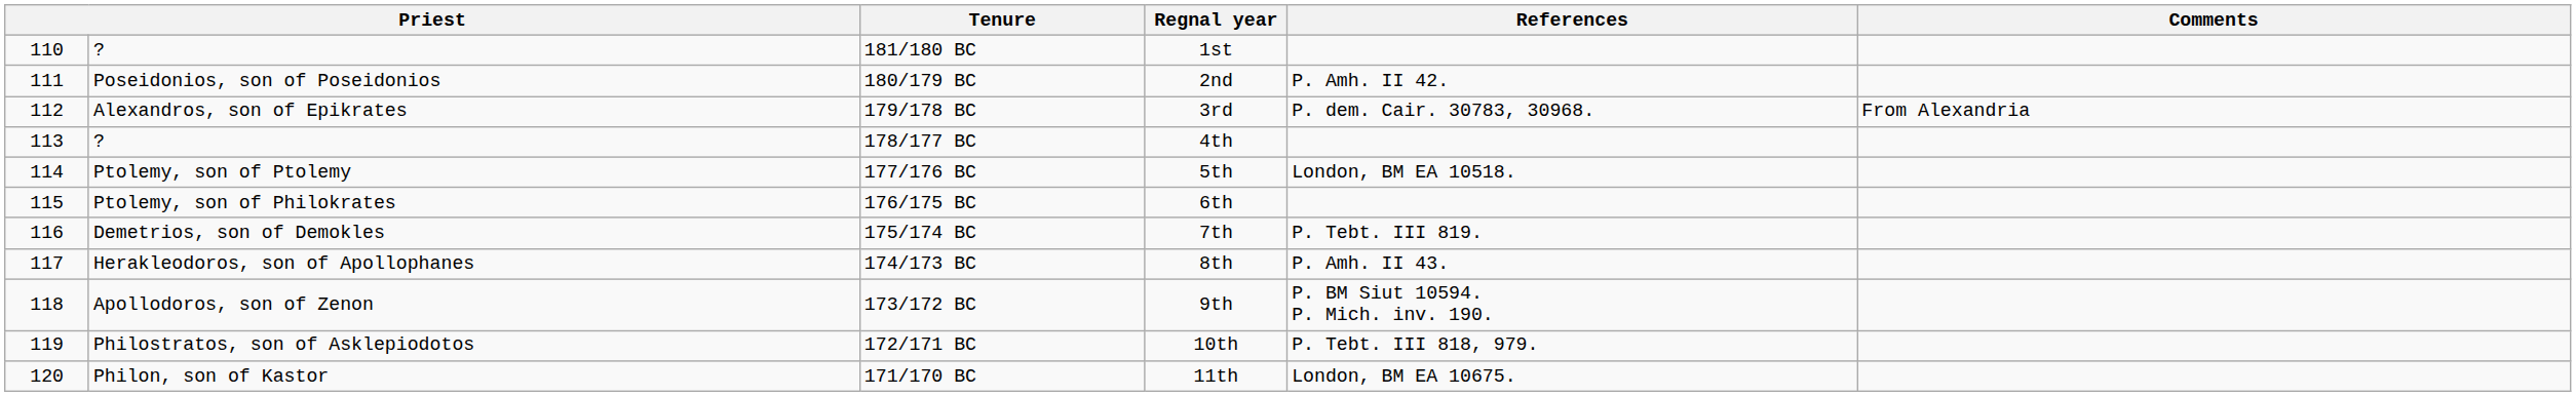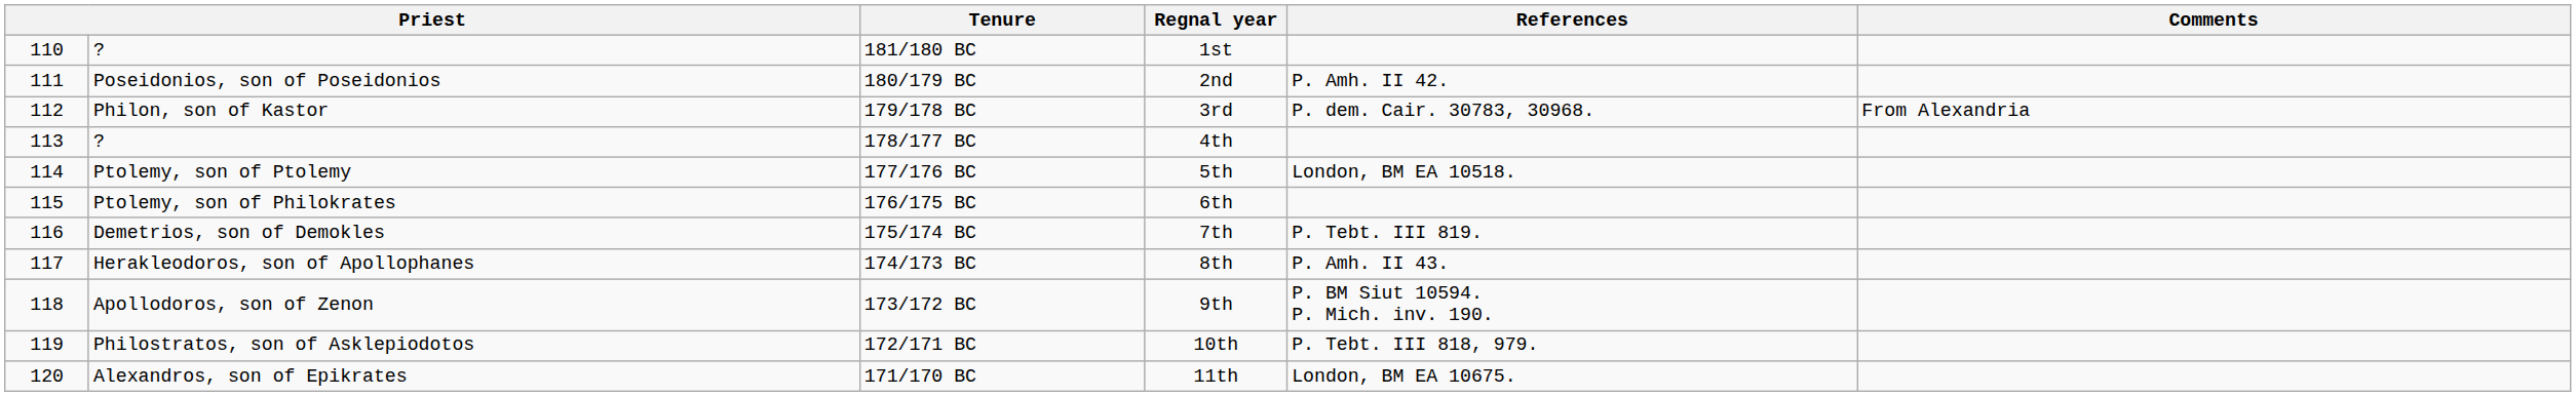 <table class="wikitable" style="width:90%;">
 <tr style="background-color:#f9f9f9;">
 <th bgcolor="#FFDEAD" style="width:30%;" colspan="2"><strong>Priest</strong></th>
 <th bgcolor="#FFDEAD" style="width:10%;">Tenure</th>
 <th bgcolor="#FFDEAD" style="width:5%;">Regnal year</th>
 <th bgcolor="#FFDEAD" style="width:20%;">References</th>
 <th bgcolor="#FFDEAD" style="width:25%;">Comments</th>
 </tr>
 <tr>
 <td align="center">110</td>
 <td>?</td>
 <td>181/180 BC</td>
 <td align="center">1st</td>
 <td></td>
 <td></td>
 </tr>
 <tr>
 <td align="center">111</td>
 <td>Poseidonios, son of Poseidonios</td>
 <td>180/179 BC</td>
 <td align="center">2nd</td>
 <td>P. Amh. II 42.</td>
 <td></td>
 </tr>
 <tr>
 <td align="center">112</td>
-<td>Alexandros, son of Epikrates</td>
+<td>Philon, son of Kastor</td>
 <td>179/178 BC</td>
 <td align="center">3rd</td>
 <td>P. dem. Cair. 30783, 30968.</td>
 <td>From Alexandria</td>
 </tr>
 <tr>
 <td align="center">113</td>
 <td>?</td>
 <td>178/177 BC</td>
 <td align="center">4th</td>
 <td></td>
 <td></td>
 </tr>
 <tr>
 <td align="center">114</td>
 <td>Ptolemy, son of Ptolemy</td>
 <td>177/176 BC</td>
 <td align="center">5th</td>
 <td>London, BM EA 10518.</td>
 <td></td>
 </tr>
 <tr>
 <td align="center">115</td>
 <td>Ptolemy, son of Philokrates</td>
 <td>176/175 BC</td>
 <td align="center">6th</td>
 <td></td>
 <td></td>
 </tr>
 <tr>
 <td align="center">116</td>
 <td>Demetrios, son of Demokles</td>
 <td>175/174 BC</td>
 <td align="center">7th</td>
 <td>P. Tebt. III 819.</td>
 <td></td>
 </tr>
 <tr>
 <td align="center">117</td>
 <td>Herakleodoros, son of Apollophanes</td>
 <td>174/173 BC</td>
 <td align="center">8th</td>
 <td>P. Amh. II 43.</td>
 <td></td>
 </tr>
 <tr>
 <td align="center">118</td>
 <td>Apollodoros, son of Zenon</td>
 <td>173/172 BC</td>
 <td align="center">9th</td>
 <td>P. BM Siut 10594.<br>P. Mich. inv. 190.</td>
 <td></td>
 </tr>
 <tr>
 <td align="center">119</td>
 <td>Philostratos, son of Asklepiodotos</td>
 <td>172/171 BC</td>
 <td align="center">10th</td>
 <td>P. Tebt. III 818, 979.</td>
 <td></td>
 </tr>
 <tr>
 <td align="center">120</td>
-<td>Philon, son of Kastor</td>
+<td>Alexandros, son of Epikrates</td>
 <td>171/170 BC</td>
 <td align="center">11th</td>
 <td>London, BM EA 10675.</td>
 <td></td>
 </tr>
 </table>
